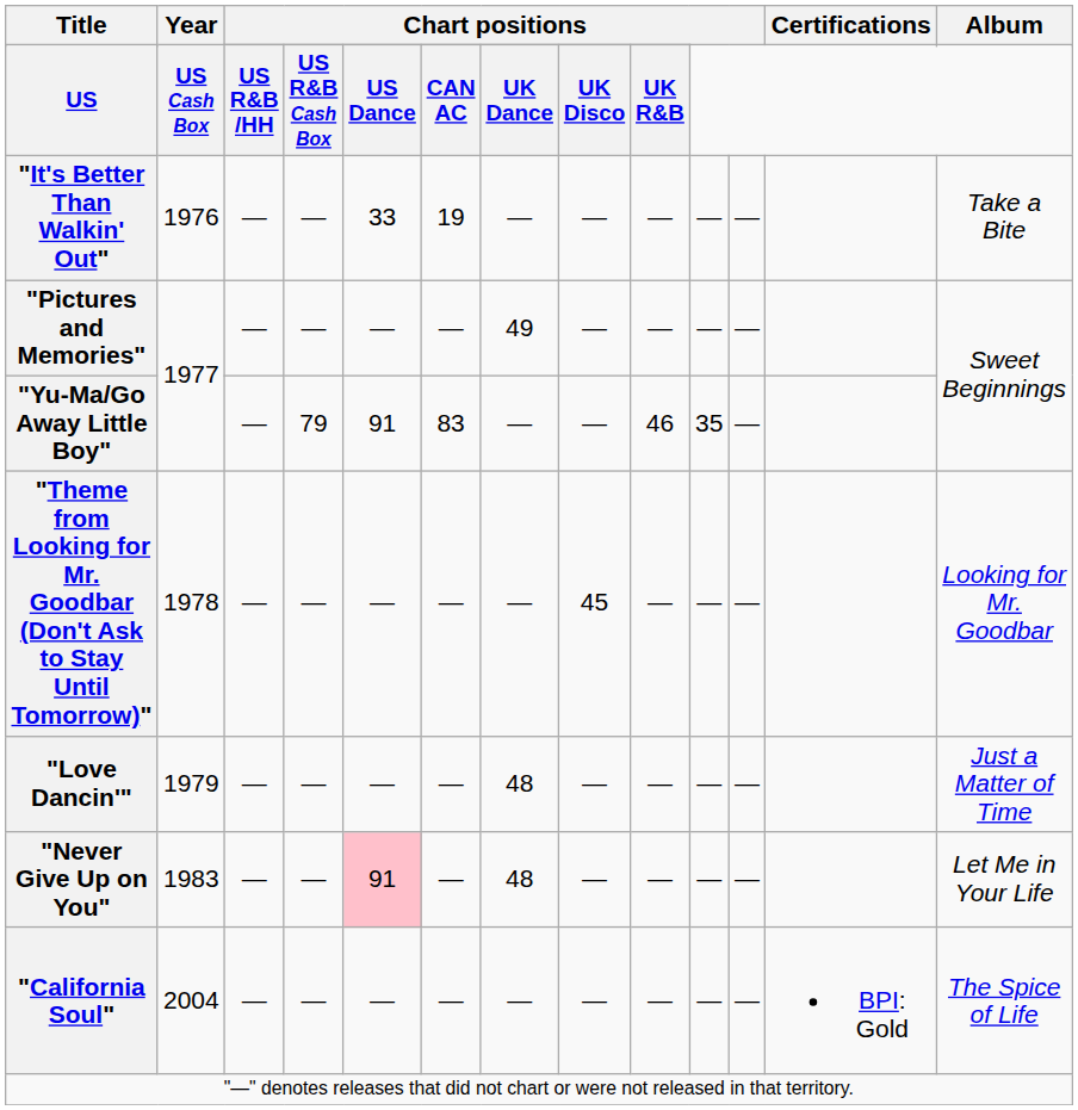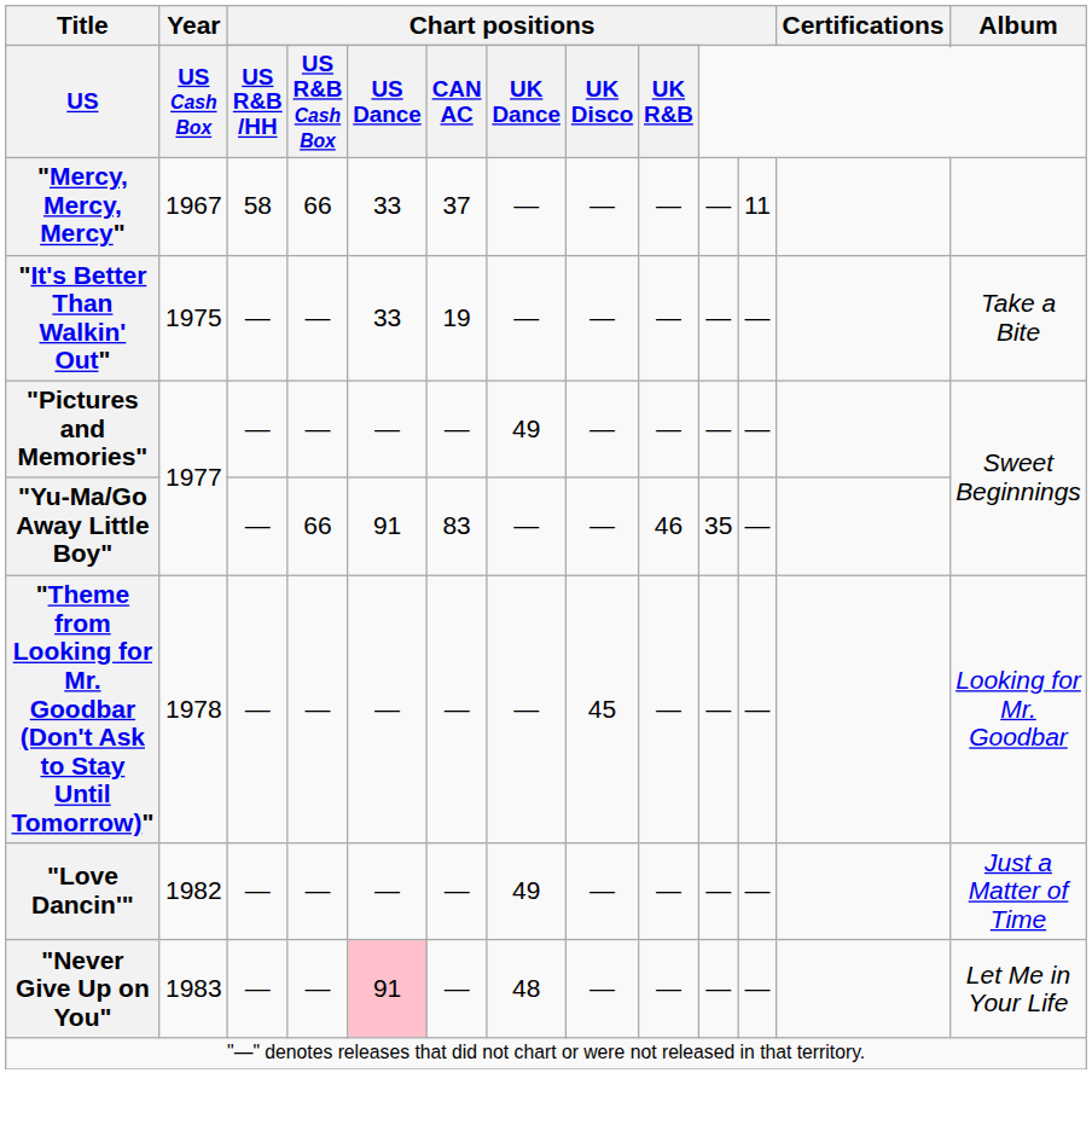 <table class="wikitable plainrowheaders" style="text-align:center;" border="1">
 <tr>
 <th scope="col" rowspan="2">Title</th>
 <th scope="col" rowspan="2">Year</th>
 <th scope="col" colspan="9">Chart positions</th>
 <th scope="col" rowspan="2">Certifications</th>
 <th rowspan="2">Album</th>
 </tr>
 <tr>
 </tr>
 <tr>
 <th scope="col" style="width:3em;font-size:90%;"><a href='#'>US</a><br></th>
 <th scope="col" style="width:3em;font-size:90%;"><a href='#'>US <small><em>Cash<br>Box</em></small></a><br></th>
 <th scope="col" style="width:3em;font-size:90%;"><a href='#'>US<br>R&B<br>/HH</a><br></th>
 <th scope="col" style="width:3em;font-size:90%;"><a href='#'>US R&B<br><small><em>Cash<br>Box</em></small></a><br></th>
 <th scope="col" style="width:3em;font-size:90%;"><a href='#'>US<br>Dance</a><br></th>
 <th scope="col" style="width:3em;font-size:90%;"><a href='#'>CAN<br>AC</a><br></th>
 <th scope="col" style="width:3em;font-size:90%;"><a href='#'>UK<br>Dance</a><br></th>
 <th scope="col" style="width:3em;font-size:90%;"><a href='#'>UK<br>Disco</a><br></th>
 <th scope="col" style="width:3em;font-size:90%;"><a href='#'>UK<br>R&B</a><br></th>
 </tr>
 <tr>
+<th scope="row">"<a href='#'>Mercy, Mercy, Mercy</a>"</th>
+<td>1967</td>
+<td>58</td>
+<td>66</td>
+<td>33</td>
+<td>37</td>
+<td>—</td>
+<td>—</td>
+<td>—</td>
+<td>—</td>
+<td>11</td>
+<td></td>
+<td></td>
+</tr>
+<tr>
 <th scope="row">"<a href='#'>It's Better Than Walkin' Out</a>"</th>
-<td>1976</td>
+<td>1975</td>
 <td>—</td>
 <td>—</td>
 <td>33</td>
 <td>19</td>
 <td>—</td>
 <td>—</td>
 <td>—</td>
 <td>—</td>
 <td>—</td>
 <td></td>
 <td><em>Take a Bite</em></td>
 </tr>
 <tr>
 <th scope="row">"Pictures and Memories"</th>
 <td rowspan="2">1977</td>
 <td>—</td>
 <td>—</td>
 <td>—</td>
 <td>—</td>
 <td>49</td>
 <td>—</td>
 <td>—</td>
 <td>—</td>
 <td>—</td>
 <td></td>
 <td rowspan="2"><em>Sweet Beginnings</em></td>
 </tr>
 <tr>
 <th scope="row">"Yu-Ma/Go Away Little Boy"</th>
 <td>—</td>
-<td>79</td>
+<td>66</td>
 <td>91</td>
 <td>83</td>
 <td>—</td>
 <td>—</td>
 <td>46</td>
 <td>35</td>
 <td>—</td>
 <td></td>
 </tr>
 <tr>
 <th scope="row">"<a href='#'>Theme from Looking for Mr. Goodbar<br>(Don't Ask to Stay Until Tomorrow)</a>"</th>
 <td rowspan="1">1978</td>
 <td>—</td>
 <td>—</td>
 <td>—</td>
 <td>—</td>
 <td>—</td>
 <td>45</td>
 <td>—</td>
 <td>—</td>
 <td>—</td>
 <td></td>
 <td><em><a href='#'>Looking for Mr. Goodbar</a></em></td>
 </tr>
 <tr>
 <th scope="row">"Love Dancin'"</th>
-<td rowspan="1">1979</td>
+<td rowspan="1">1982</td>
 <td>—</td>
 <td>—</td>
 <td>—</td>
 <td>—</td>
-<td>48</td>
+<td>49</td>
 <td>—</td>
 <td>—</td>
 <td>—</td>
 <td>—</td>
 <td></td>
 <td><em><a href='#'>Just a Matter of Time</a></em></td>
 </tr>
 <tr>
 <th scope="row">"Never Give Up on You"</th>
 <td rowspan="1">1983</td>
 <td>—</td>
 <td>—</td>
 <td style="background: pink;">91</td>
 <td>—</td>
 <td>48</td>
 <td>—</td>
 <td>—</td>
 <td>—</td>
 <td>—</td>
 <td></td>
 <td><em>Let Me in Your Life</em></td>
 </tr>
 <tr>
-<th scope="row">"<a href='#'>California Soul</a>"</th>
-<td rowspan="1">2004</td>
-<td>—</td>
-<td>—</td>
-<td>—</td>
-<td>—</td>
-<td>—</td>
-<td>—</td>
-<td>—</td>
-<td>—</td>
-<td>—</td>
-<td><br><ul><li><a href='#'>BPI</a>: Gold</li></ul></td>
-<td><em><a href='#'>The Spice of Life</a></em></td>
-</tr>
-<tr>
 <td colspan="13" style="text-align:center; font-size:9pt;">"—" denotes releases that did not chart or were not released in that territory.</td>
 </tr>
 </table>
